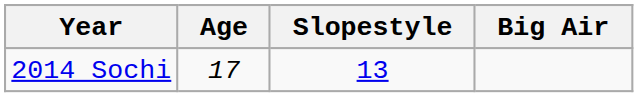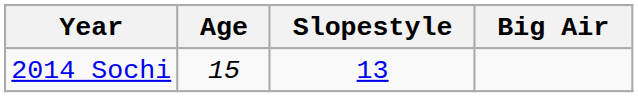 <table class=wikitable style="text-align:center">
 <tr>
 <th>  Year  </th>
 <th> Age </th>
 <th> Slopestyle </th>
 <th> Big Air </th>
 </tr>
 <tr>
 <td align=left> <a href='#'>2014 Sochi</a></td>
-<td><em>17</em></td>
+<td><em>15</em></td>
 <td><a href='#'>13</a></td>
 <td></td>
 </tr>
 </table>
